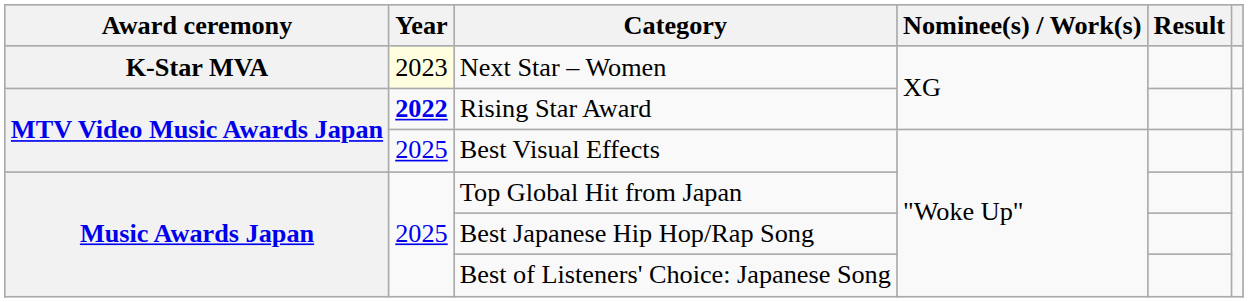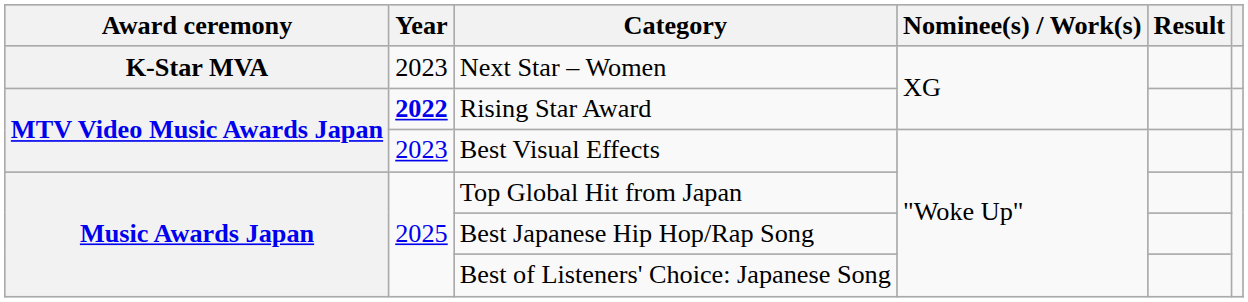 <table class="wikitable plainrowheaders sortable">
 <tr>
 <th scope="col">Award ceremony</th>
 <th scope="col">Year</th>
 <th scope="col">Category</th>
 <th scope="col">Nominee(s) / Work(s)</th>
 <th scope="col">Result</th>
 <th scope="col" class="unsortable"></th>
 </tr>
 <tr>
 <th scope="row">K-Star MVA</th>
-<td style="background: lightyellow; text-align:center">2023</td>
+<td style="text-align:center">2023</td>
 <td>Next Star – Women</td>
 <td rowspan="2">XG</td>
 <td></td>
 <td style="text-align:center"></td>
 </tr>
 <tr>
 <th scope="row" rowspan="2"><a href='#'>MTV Video Music Awards Japan</a></th>
 <td style="text-align:center"><strong><a href='#'>2022</a></strong></td>
 <td>Rising Star Award</td>
 <td></td>
 <td style="text-align:center"></td>
 </tr>
 <tr>
-<td style="text-align:center"><a href='#'>2025</a></td>
+<td style="text-align:center"><a href='#'>2023</a></td>
 <td>Best Visual Effects</td>
 <td rowspan="4">"Woke Up"</td>
 <td></td>
 <td style="text-align:center"></td>
 </tr>
 <tr>
 <th scope="row" rowspan="3"><a href='#'>Music Awards Japan</a></th>
 <td rowspan="3" style="text-align:center"><a href='#'>2025</a></td>
 <td>Top Global Hit from Japan</td>
 <td></td>
 <td rowspan="3" style="text-align:center"></td>
 </tr>
 <tr>
 <td>Best Japanese Hip Hop/Rap Song</td>
 <td></td>
 </tr>
 <tr>
 <td>Best of Listeners' Choice: Japanese Song</td>
 <td></td>
 </tr>
 </table>
